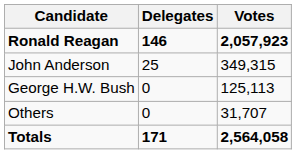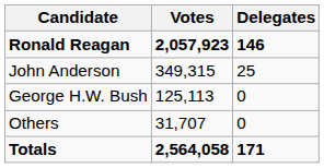 <table class="wikitable">
 <tr>
 <th>Candidate</th>
+<th>Votes</th>
 <th>Delegates</th>
-<th>Votes</th>
 </tr>
 <tr>
 <td><strong>Ronald Reagan</strong></td>
+<td><strong>2,057,923</strong></td>
 <td><strong>146</strong></td>
-<td><strong>2,057,923</strong></td>
 </tr>
 <tr>
 <td>John Anderson</td>
+<td>349,315</td>
 <td>25</td>
-<td>349,315</td>
 </tr>
 <tr>
 <td>George H.W. Bush</td>
+<td>125,113</td>
 <td>0</td>
-<td>125,113</td>
 </tr>
 <tr>
 <td>Others</td>
+<td>31,707</td>
 <td>0</td>
-<td>31,707</td>
 </tr>
 <tr>
 <td><strong>Totals</strong></td>
+<td><strong>2,564,058</strong></td>
 <td><strong>171</strong></td>
-<td><strong>2,564,058</strong></td>
 </tr>
 </table>
